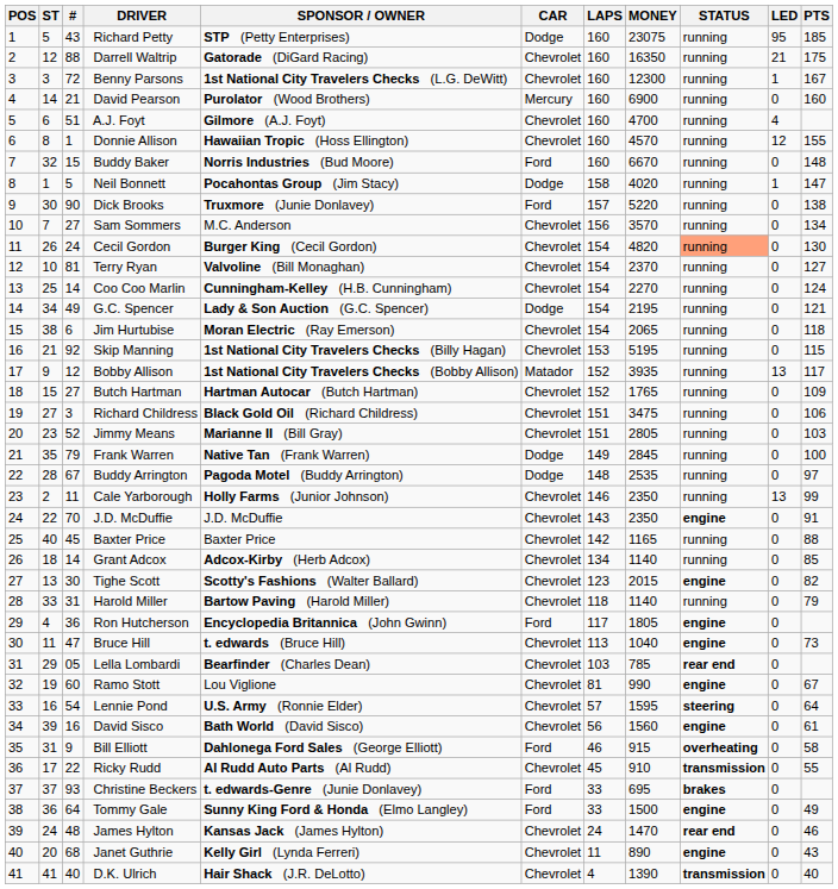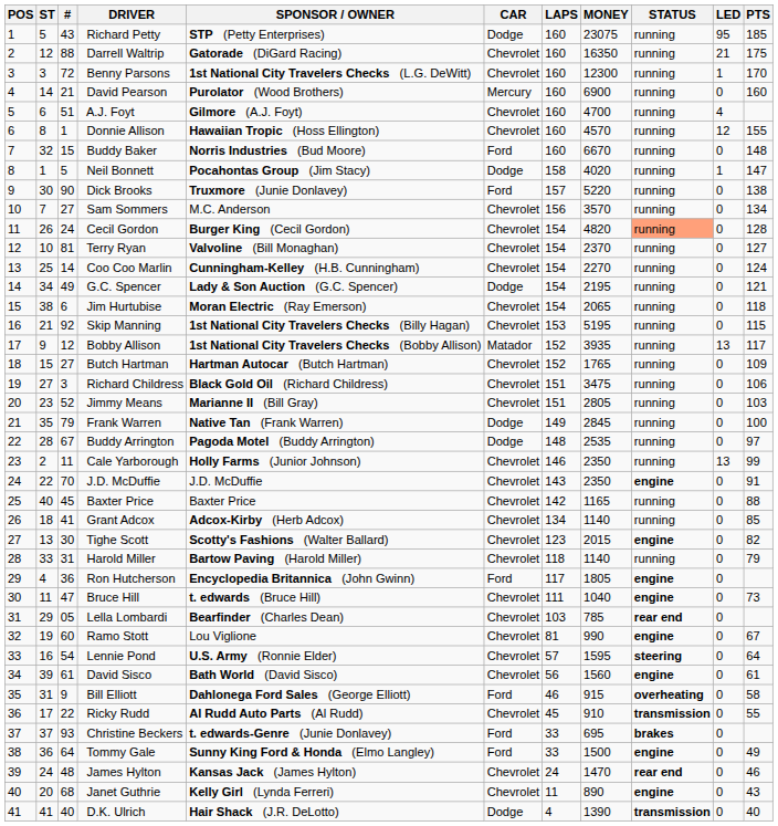 <table class="sortable wikitable" style="font-size:95%">
 <tr>
 <th>POS</th>
 <th>ST</th>
 <th>#</th>
 <th>DRIVER</th>
 <th>SPONSOR / OWNER</th>
 <th>CAR</th>
 <th>LAPS</th>
 <th>MONEY</th>
 <th>STATUS</th>
 <th>LED</th>
 <th>PTS</th>
 </tr>
 <tr>
 <td>1</td>
 <td>5</td>
 <td>43</td>
 <td>  Richard Petty</td>
 <td><strong>STP</strong>   (Petty Enterprises)</td>
 <td>Dodge</td>
 <td>160</td>
 <td>23075</td>
 <td>running</td>
 <td>95</td>
 <td>185</td>
 </tr>
 <tr>
 <td>2</td>
 <td>12</td>
 <td>88</td>
 <td>  Darrell Waltrip</td>
 <td><strong>Gatorade</strong>   (DiGard Racing)</td>
 <td>Chevrolet</td>
 <td>160</td>
 <td>16350</td>
 <td>running</td>
 <td>21</td>
 <td>175</td>
 </tr>
 <tr>
 <td>3</td>
 <td>3</td>
 <td>72</td>
 <td>  Benny Parsons</td>
 <td><strong>1st National City Travelers Checks</strong>   (L.G. DeWitt)</td>
 <td>Chevrolet</td>
 <td>160</td>
 <td>12300</td>
 <td>running</td>
 <td>1</td>
-<td>167</td>
+<td>170</td>
 </tr>
 <tr>
 <td>4</td>
 <td>14</td>
 <td>21</td>
 <td>  David Pearson</td>
 <td><strong>Purolator</strong>   (Wood Brothers)</td>
 <td>Mercury</td>
 <td>160</td>
 <td>6900</td>
 <td>running</td>
 <td>0</td>
 <td>160</td>
 </tr>
 <tr>
 <td>5</td>
 <td>6</td>
 <td>51</td>
 <td>  A.J. Foyt</td>
 <td><strong>Gilmore</strong>   (A.J. Foyt)</td>
 <td>Chevrolet</td>
 <td>160</td>
 <td>4700</td>
 <td>running</td>
 <td>4</td>
 <td></td>
 </tr>
 <tr>
 <td>6</td>
 <td>8</td>
 <td>1</td>
 <td>  Donnie Allison</td>
 <td><strong>Hawaiian Tropic</strong>   (Hoss Ellington)</td>
 <td>Chevrolet</td>
 <td>160</td>
 <td>4570</td>
 <td>running</td>
 <td>12</td>
 <td>155</td>
 </tr>
 <tr>
 <td>7</td>
 <td>32</td>
 <td>15</td>
 <td>  Buddy Baker</td>
 <td><strong>Norris Industries</strong>   (Bud Moore)</td>
 <td>Ford</td>
 <td>160</td>
 <td>6670</td>
 <td>running</td>
 <td>0</td>
 <td>148</td>
 </tr>
 <tr>
 <td>8</td>
 <td>1</td>
 <td>5</td>
 <td>  Neil Bonnett</td>
 <td><strong>Pocahontas Group</strong>   (Jim Stacy)</td>
 <td>Dodge</td>
 <td>158</td>
 <td>4020</td>
 <td>running</td>
 <td>1</td>
 <td>147</td>
 </tr>
 <tr>
 <td>9</td>
 <td>30</td>
 <td>90</td>
 <td>  Dick Brooks</td>
 <td><strong>Truxmore</strong>   (Junie Donlavey)</td>
 <td>Ford</td>
 <td>157</td>
 <td>5220</td>
 <td>running</td>
 <td>0</td>
 <td>138</td>
 </tr>
 <tr>
 <td>10</td>
 <td>7</td>
 <td>27</td>
 <td>  Sam Sommers</td>
 <td>M.C. Anderson</td>
 <td>Chevrolet</td>
 <td>156</td>
 <td>3570</td>
 <td>running</td>
 <td>0</td>
 <td>134</td>
 </tr>
 <tr>
 <td>11</td>
 <td>26</td>
 <td>24</td>
 <td>  Cecil Gordon</td>
 <td><strong>Burger King</strong>   (Cecil Gordon)</td>
 <td>Chevrolet</td>
 <td>154</td>
 <td>4820</td>
 <td style="background: lightsalmon;">running</td>
 <td>0</td>
-<td>130</td>
+<td>128</td>
 </tr>
 <tr>
 <td>12</td>
 <td>10</td>
 <td>81</td>
 <td>  Terry Ryan</td>
 <td><strong>Valvoline</strong>   (Bill Monaghan)</td>
 <td>Chevrolet</td>
 <td>154</td>
 <td>2370</td>
 <td>running</td>
 <td>0</td>
 <td>127</td>
 </tr>
 <tr>
 <td>13</td>
 <td>25</td>
 <td>14</td>
 <td>  Coo Coo Marlin</td>
 <td><strong>Cunningham-Kelley</strong>   (H.B. Cunningham)</td>
 <td>Chevrolet</td>
 <td>154</td>
 <td>2270</td>
 <td>running</td>
 <td>0</td>
 <td>124</td>
 </tr>
 <tr>
 <td>14</td>
 <td>34</td>
 <td>49</td>
 <td>  G.C. Spencer</td>
 <td><strong>Lady & Son Auction</strong>   (G.C. Spencer)</td>
 <td>Dodge</td>
 <td>154</td>
 <td>2195</td>
 <td>running</td>
 <td>0</td>
 <td>121</td>
 </tr>
 <tr>
 <td>15</td>
 <td>38</td>
 <td>6</td>
 <td>  Jim Hurtubise</td>
 <td><strong>Moran Electric</strong>   (Ray Emerson)</td>
 <td>Chevrolet</td>
 <td>154</td>
 <td>2065</td>
 <td>running</td>
 <td>0</td>
 <td>118</td>
 </tr>
 <tr>
 <td>16</td>
 <td>21</td>
 <td>92</td>
 <td>  Skip Manning</td>
 <td><strong>1st National City Travelers Checks</strong>   (Billy Hagan)</td>
 <td>Chevrolet</td>
 <td>153</td>
 <td>5195</td>
 <td>running</td>
 <td>0</td>
 <td>115</td>
 </tr>
 <tr>
 <td>17</td>
 <td>9</td>
 <td>12</td>
 <td>  Bobby Allison</td>
 <td><strong>1st National City Travelers Checks</strong>   (Bobby Allison)</td>
 <td>Matador</td>
 <td>152</td>
 <td>3935</td>
 <td>running</td>
 <td>13</td>
 <td>117</td>
 </tr>
 <tr>
 <td>18</td>
 <td>15</td>
 <td>27</td>
 <td>  Butch Hartman</td>
 <td><strong>Hartman Autocar</strong>   (Butch Hartman)</td>
 <td>Chevrolet</td>
 <td>152</td>
 <td>1765</td>
 <td>running</td>
 <td>0</td>
 <td>109</td>
 </tr>
 <tr>
 <td>19</td>
 <td>27</td>
 <td>3</td>
 <td>  Richard Childress</td>
 <td><strong>Black Gold Oil</strong>   (Richard Childress)</td>
 <td>Chevrolet</td>
 <td>151</td>
 <td>3475</td>
 <td>running</td>
 <td>0</td>
 <td>106</td>
 </tr>
 <tr>
 <td>20</td>
 <td>23</td>
 <td>52</td>
 <td>  Jimmy Means</td>
 <td><strong>Marianne II</strong>   (Bill Gray)</td>
 <td>Chevrolet</td>
 <td>151</td>
 <td>2805</td>
 <td>running</td>
 <td>0</td>
 <td>103</td>
 </tr>
 <tr>
 <td>21</td>
 <td>35</td>
 <td>79</td>
 <td>  Frank Warren</td>
 <td><strong>Native Tan</strong>   (Frank Warren)</td>
 <td>Dodge</td>
 <td>149</td>
 <td>2845</td>
 <td>running</td>
 <td>0</td>
 <td>100</td>
 </tr>
 <tr>
 <td>22</td>
 <td>28</td>
 <td>67</td>
 <td>  Buddy Arrington</td>
 <td><strong>Pagoda Motel</strong>   (Buddy Arrington)</td>
 <td>Dodge</td>
 <td>148</td>
 <td>2535</td>
 <td>running</td>
 <td>0</td>
 <td>97</td>
 </tr>
 <tr>
 <td>23</td>
 <td>2</td>
 <td>11</td>
 <td>  Cale Yarborough</td>
 <td><strong>Holly Farms</strong>   (Junior Johnson)</td>
 <td>Chevrolet</td>
 <td>146</td>
 <td>2350</td>
 <td>running</td>
 <td>13</td>
 <td>99</td>
 </tr>
 <tr>
 <td>24</td>
 <td>22</td>
 <td>70</td>
 <td>  J.D. McDuffie</td>
 <td>J.D. McDuffie</td>
 <td>Chevrolet</td>
 <td>143</td>
 <td>2350</td>
 <td><strong>engine</strong></td>
 <td>0</td>
 <td>91</td>
 </tr>
 <tr>
 <td>25</td>
 <td>40</td>
 <td>45</td>
 <td>  Baxter Price</td>
 <td>Baxter Price</td>
 <td>Chevrolet</td>
 <td>142</td>
 <td>1165</td>
 <td>running</td>
 <td>0</td>
 <td>88</td>
 </tr>
 <tr>
 <td>26</td>
 <td>18</td>
-<td>14</td>
+<td>41</td>
 <td>  Grant Adcox</td>
 <td><strong>Adcox-Kirby</strong>   (Herb Adcox)</td>
 <td>Chevrolet</td>
 <td>134</td>
 <td>1140</td>
 <td>running</td>
 <td>0</td>
 <td>85</td>
 </tr>
 <tr>
 <td>27</td>
 <td>13</td>
 <td>30</td>
 <td>  Tighe Scott</td>
 <td><strong>Scotty's Fashions</strong>   (Walter Ballard)</td>
 <td>Chevrolet</td>
 <td>123</td>
 <td>2015</td>
 <td><strong>engine</strong></td>
 <td>0</td>
 <td>82</td>
 </tr>
 <tr>
 <td>28</td>
 <td>33</td>
 <td>31</td>
 <td>  Harold Miller</td>
 <td><strong>Bartow Paving</strong>   (Harold Miller)</td>
 <td>Chevrolet</td>
 <td>118</td>
 <td>1140</td>
 <td>running</td>
 <td>0</td>
 <td>79</td>
 </tr>
 <tr>
 <td>29</td>
 <td>4</td>
 <td>36</td>
 <td>  Ron Hutcherson</td>
 <td><strong>Encyclopedia Britannica</strong>   (John Gwinn)</td>
 <td>Ford</td>
 <td>117</td>
 <td>1805</td>
 <td><strong>engine</strong></td>
 <td>0</td>
 <td></td>
 </tr>
 <tr>
 <td>30</td>
 <td>11</td>
 <td>47</td>
 <td>  Bruce Hill</td>
 <td><strong>t. edwards</strong>   (Bruce Hill)</td>
 <td>Chevrolet</td>
-<td>113</td>
+<td>111</td>
 <td>1040</td>
 <td><strong>engine</strong></td>
 <td>0</td>
 <td>73</td>
 </tr>
 <tr>
 <td>31</td>
 <td>29</td>
 <td>05</td>
 <td>  Lella Lombardi</td>
 <td><strong>Bearfinder</strong>   (Charles Dean)</td>
 <td>Chevrolet</td>
 <td>103</td>
 <td>785</td>
 <td><strong>rear end</strong></td>
 <td>0</td>
 <td></td>
 </tr>
 <tr>
 <td>32</td>
 <td>19</td>
 <td>60</td>
 <td>  Ramo Stott</td>
 <td>Lou Viglione</td>
 <td>Chevrolet</td>
 <td>81</td>
 <td>990</td>
 <td><strong>engine</strong></td>
 <td>0</td>
 <td>67</td>
 </tr>
 <tr>
 <td>33</td>
 <td>16</td>
 <td>54</td>
 <td>  Lennie Pond</td>
 <td><strong>U.S. Army</strong>   (Ronnie Elder)</td>
 <td>Chevrolet</td>
 <td>57</td>
 <td>1595</td>
 <td><strong>steering</strong></td>
 <td>0</td>
 <td>64</td>
 </tr>
 <tr>
 <td>34</td>
 <td>39</td>
-<td>16</td>
+<td>61</td>
 <td>  David Sisco</td>
 <td><strong>Bath World</strong>   (David Sisco)</td>
 <td>Chevrolet</td>
 <td>56</td>
 <td>1560</td>
 <td><strong>engine</strong></td>
 <td>0</td>
 <td>61</td>
 </tr>
 <tr>
 <td>35</td>
 <td>31</td>
 <td>9</td>
 <td>  Bill Elliott</td>
 <td><strong>Dahlonega Ford Sales</strong>   (George Elliott)</td>
 <td>Ford</td>
 <td>46</td>
 <td>915</td>
 <td><strong>overheating</strong></td>
 <td>0</td>
 <td>58</td>
 </tr>
 <tr>
 <td>36</td>
 <td>17</td>
 <td>22</td>
 <td>  Ricky Rudd</td>
 <td><strong>Al Rudd Auto Parts</strong>   (Al Rudd)</td>
 <td>Chevrolet</td>
 <td>45</td>
 <td>910</td>
 <td><strong>transmission</strong></td>
 <td>0</td>
 <td>55</td>
 </tr>
 <tr>
 <td>37</td>
 <td>37</td>
 <td>93</td>
 <td>  Christine Beckers</td>
 <td><strong>t. edwards-Genre</strong>   (Junie Donlavey)</td>
 <td>Ford</td>
 <td>33</td>
 <td>695</td>
 <td><strong>brakes</strong></td>
 <td>0</td>
 <td></td>
 </tr>
 <tr>
 <td>38</td>
 <td>36</td>
 <td>64</td>
 <td>  Tommy Gale</td>
 <td><strong>Sunny King Ford & Honda</strong>   (Elmo Langley)</td>
 <td>Ford</td>
 <td>33</td>
 <td>1500</td>
 <td><strong>engine</strong></td>
 <td>0</td>
 <td>49</td>
 </tr>
 <tr>
 <td>39</td>
 <td>24</td>
 <td>48</td>
 <td>  James Hylton</td>
 <td><strong>Kansas Jack</strong>   (James Hylton)</td>
 <td>Chevrolet</td>
 <td>24</td>
 <td>1470</td>
 <td><strong>rear end</strong></td>
 <td>0</td>
 <td>46</td>
 </tr>
 <tr>
 <td>40</td>
 <td>20</td>
 <td>68</td>
 <td>  Janet Guthrie</td>
 <td><strong>Kelly Girl</strong>   (Lynda Ferreri)</td>
 <td>Chevrolet</td>
 <td>11</td>
 <td>890</td>
 <td><strong>engine</strong></td>
 <td>0</td>
 <td>43</td>
 </tr>
 <tr>
 <td>41</td>
 <td>41</td>
 <td>40</td>
 <td>  D.K. Ulrich</td>
 <td><strong>Hair Shack</strong>   (J.R. DeLotto)</td>
-<td>Chevrolet</td>
+<td>Dodge</td>
 <td>4</td>
 <td>1390</td>
 <td><strong>transmission</strong></td>
 <td>0</td>
 <td>40</td>
 </tr>
 </table>
